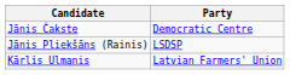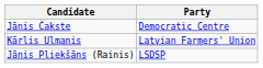 <table class="wikitable" style="text-align: left;">
 <tr>
 <th>Candidate</th>
 <th>Party</th>
 </tr>
 <tr>
 <td><a href='#'>Jānis Čakste</a></td>
 <td><a href='#'>Democratic Centre</a></td>
 </tr>
 <tr>
+<td><a href='#'>Kārlis Ulmanis</a></td>
+<td><a href='#'>Latvian Farmers' Union</a></td>
+</tr>
+<tr>
 <td><a href='#'>Jānis Pliekšāns</a> (Rainis)</td>
 <td><a href='#'>LSDSP</a></td>
 </tr>
-<tr>
-<td><a href='#'>Kārlis Ulmanis</a></td>
-<td><a href='#'>Latvian Farmers' Union</a></td>
-</tr>
 </table>
